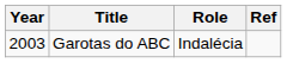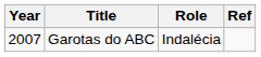 <table class="wikitable">
 <tr>
 <th>Year</th>
 <th>Title</th>
 <th>Role</th>
 <th>Ref</th>
 </tr>
 <tr>
-<td>2003</td>
+<td>2007</td>
 <td>Garotas do ABC</td>
 <td>Indalécia</td>
 <td></td>
 </tr>
 </table>
